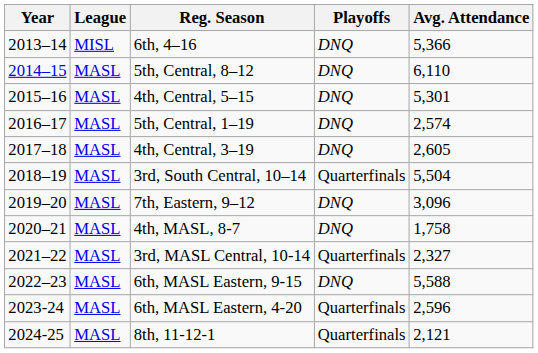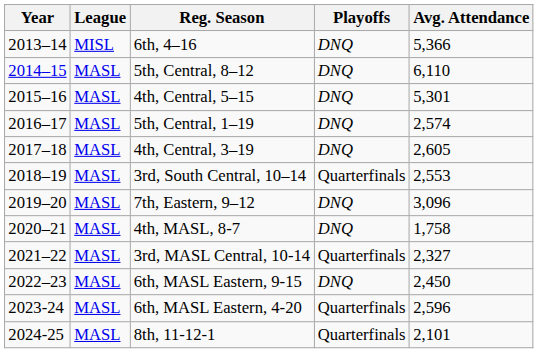 <table class="wikitable">
 <tr>
 <th>Year</th>
 <th>League</th>
 <th>Reg. Season</th>
 <th>Playoffs</th>
 <th>Avg. Attendance</th>
 </tr>
 <tr>
 <td>2013–14</td>
 <td><a href='#'>MISL</a></td>
 <td>6th, 4–16</td>
 <td><em>DNQ</em></td>
 <td>5,366</td>
 </tr>
 <tr>
 <td><a href='#'>2014–15</a></td>
 <td><a href='#'>MASL</a></td>
 <td>5th, Central, 8–12</td>
 <td><em>DNQ</em></td>
 <td>6,110</td>
 </tr>
 <tr>
 <td>2015–16</td>
 <td><a href='#'>MASL</a></td>
 <td>4th, Central, 5–15</td>
 <td><em>DNQ</em></td>
 <td>5,301</td>
 </tr>
 <tr>
 <td>2016–17</td>
 <td><a href='#'>MASL</a></td>
 <td>5th, Central, 1–19</td>
 <td><em>DNQ</em></td>
 <td>2,574</td>
 </tr>
 <tr>
 <td>2017–18</td>
 <td><a href='#'>MASL</a></td>
 <td>4th, Central, 3–19</td>
 <td><em>DNQ</em></td>
 <td>2,605</td>
 </tr>
 <tr>
 <td>2018–19</td>
 <td><a href='#'>MASL</a></td>
 <td>3rd, South Central, 10–14</td>
 <td>Quarterfinals</td>
-<td>5,504</td>
+<td>2,553</td>
 </tr>
 <tr>
 <td>2019–20</td>
 <td><a href='#'>MASL</a></td>
 <td>7th, Eastern, 9–12</td>
 <td><em>DNQ</em></td>
 <td>3,096</td>
 </tr>
 <tr>
 <td>2020–21</td>
 <td><a href='#'>MASL</a></td>
 <td>4th, MASL, 8-7</td>
 <td><em>DNQ</em></td>
 <td>1,758</td>
 </tr>
 <tr>
 <td>2021–22</td>
 <td><a href='#'>MASL</a></td>
 <td>3rd, MASL Central, 10-14</td>
 <td>Quarterfinals</td>
 <td>2,327</td>
 </tr>
 <tr>
 <td>2022–23</td>
 <td><a href='#'>MASL</a></td>
 <td>6th, MASL Eastern, 9-15</td>
 <td><em>DNQ</em></td>
-<td>5,588</td>
+<td>2,450</td>
 </tr>
 <tr>
 <td>2023-24</td>
 <td><a href='#'>MASL</a></td>
 <td>6th, MASL Eastern, 4-20</td>
 <td>Quarterfinals</td>
 <td>2,596</td>
 </tr>
 <tr>
 <td>2024-25</td>
 <td><a href='#'>MASL</a></td>
 <td>8th, 11-12-1</td>
 <td>Quarterfinals</td>
-<td>2,121</td>
+<td>2,101</td>
 </tr>
 </table>
